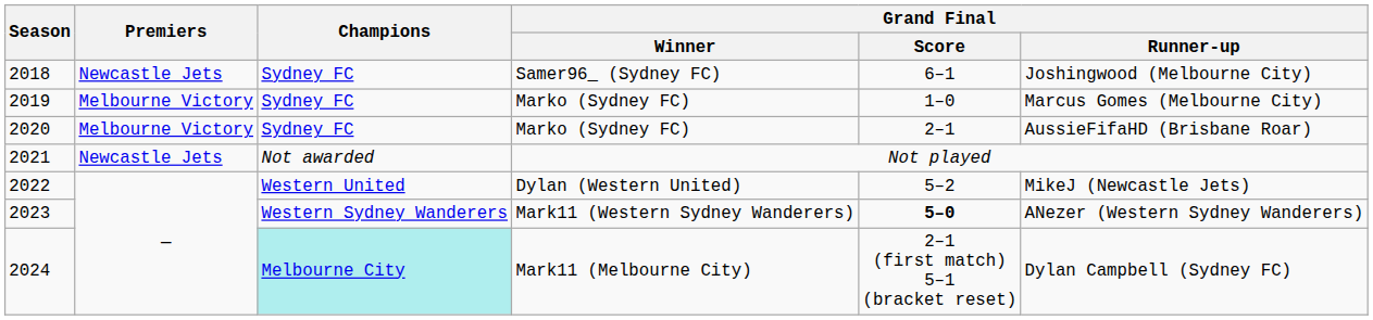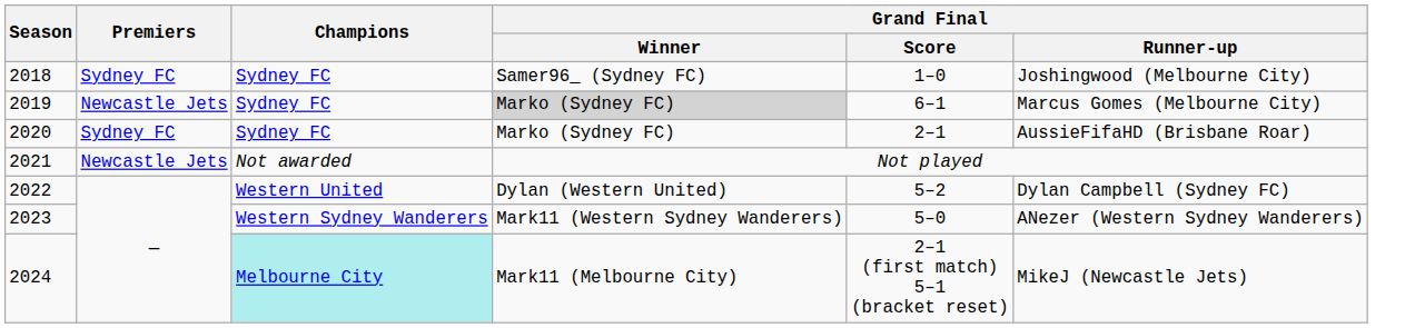 <table class="wikitable">
 <tr>
 <th rowspan="2">Season</th>
 <th rowspan="2">Premiers</th>
 <th rowspan="2">Champions</th>
 <th colspan="3">Grand Final</th>
 </tr>
 <tr>
 <th>Winner</th>
 <th>Score</th>
 <th>Runner-up</th>
 </tr>
 <tr>
 <td>2018</td>
-<td><a href='#'>Newcastle Jets</a></td>
+<td><a href='#'>Sydney FC</a></td>
 <td><a href='#'>Sydney FC</a></td>
 <td> Samer96_ (Sydney FC)</td>
-<td align="center">6–1</td>
+<td align="center">1–0</td>
 <td> Joshingwood (Melbourne City)</td>
 </tr>
 <tr>
 <td>2019</td>
-<td><a href='#'>Melbourne Victory</a></td>
+<td><a href='#'>Newcastle Jets</a></td>
 <td><a href='#'>Sydney FC</a></td>
-<td> Marko (Sydney FC)</td>
-<td align="center">1–0</td>
+<td style="background: lightgrey;"> Marko (Sydney FC)</td>
+<td align="center">6–1</td>
 <td> Marcus Gomes (Melbourne City)</td>
 </tr>
 <tr>
 <td>2020</td>
-<td><a href='#'>Melbourne Victory</a></td>
+<td><a href='#'>Sydney FC</a></td>
 <td><a href='#'>Sydney FC</a></td>
 <td> Marko (Sydney FC)</td>
 <td align="center">2–1</td>
 <td> AussieFifaHD (Brisbane Roar)</td>
 </tr>
 <tr>
 <td>2021</td>
 <td><a href='#'>Newcastle Jets</a></td>
 <td><em>Not awarded</em></td>
 <td align="center" colspan="3"><em>Not played</em></td>
 </tr>
 <tr>
 <td>2022</td>
 <td rowspan="3" align="center">—</td>
 <td><a href='#'>Western United</a></td>
 <td> Dylan (Western United)</td>
 <td align="center">5–2</td>
-<td> MikeJ (Newcastle Jets)</td>
+<td> Dylan Campbell (Sydney FC)</td>
 </tr>
 <tr>
 <td>2023</td>
 <td><a href='#'>Western Sydney Wanderers</a></td>
 <td> Mark11 (Western Sydney Wanderers)</td>
-<td align="center"><strong>5–0</strong></td>
+<td align="center">5–0</td>
 <td> ANezer (Western Sydney Wanderers)</td>
 </tr>
 <tr>
 <td>2024</td>
 <td style="background: paleturquoise;"><a href='#'>Melbourne City</a></td>
 <td> Mark11 (Melbourne City)</td>
 <td align="center">2–1<br>(first match)<br>5–1<br>(bracket reset)</td>
-<td> Dylan Campbell (Sydney FC)</td>
+<td> MikeJ (Newcastle Jets)</td>
 </tr>
 </table>
